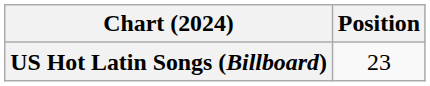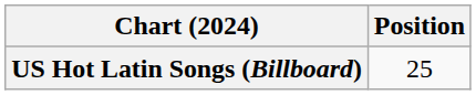 <table class="wikitable sortable plainrowheaders" style="text-align:center">
 <tr>
 <th scope="col">Chart (2024)</th>
 <th scope="col">Position</th>
 </tr>
 <tr>
 <th scope="row">US Hot Latin Songs (<em>Billboard</em>)</th>
-<td>23</td>
+<td>25</td>
 </tr>
 </table>
